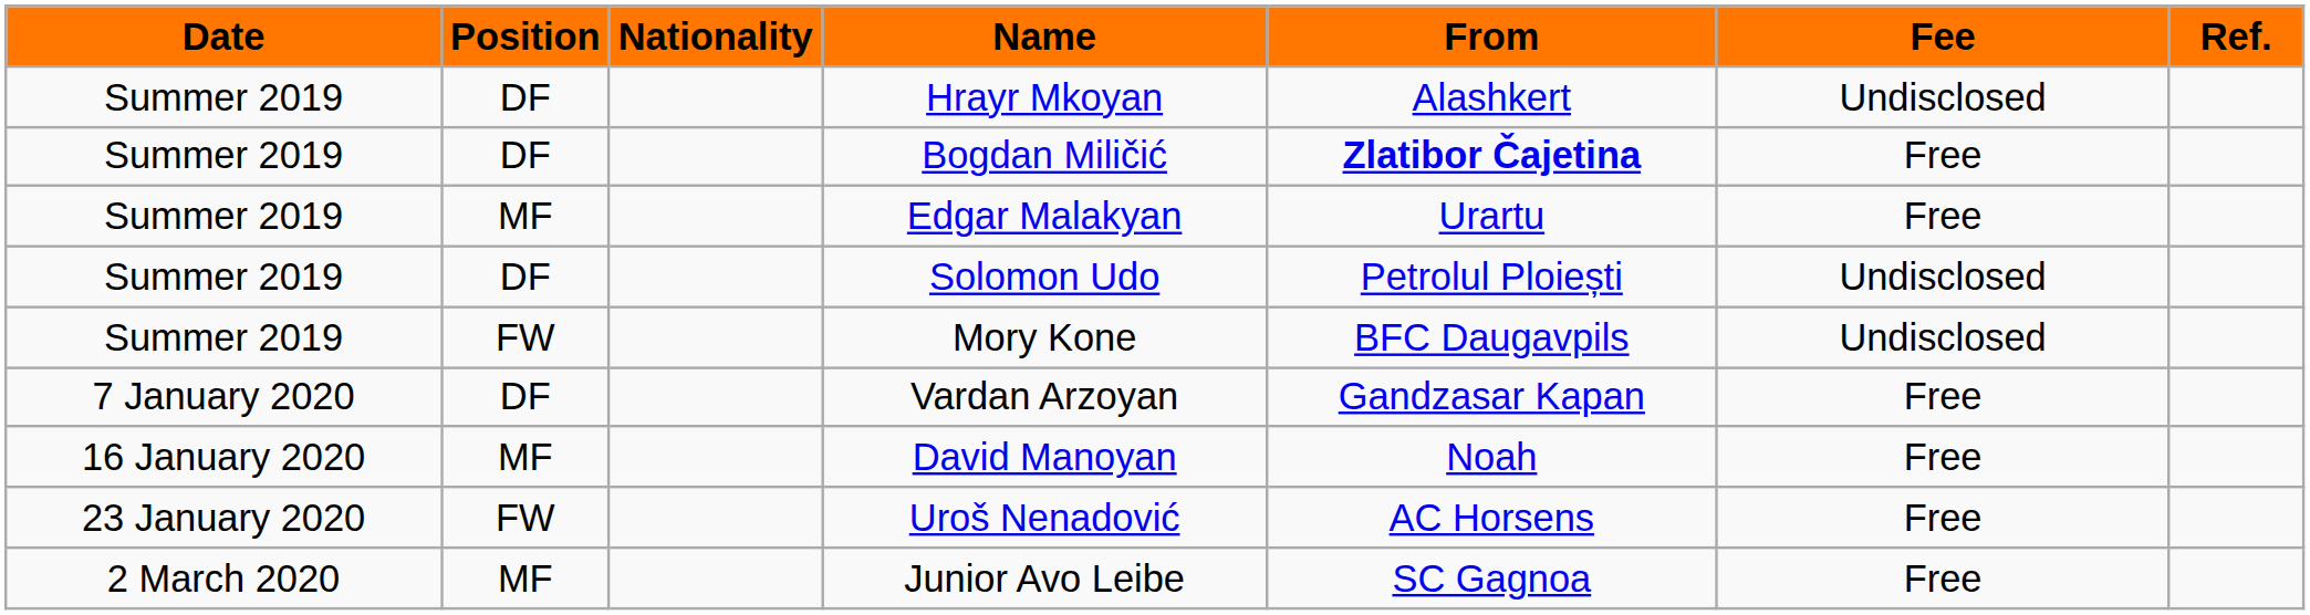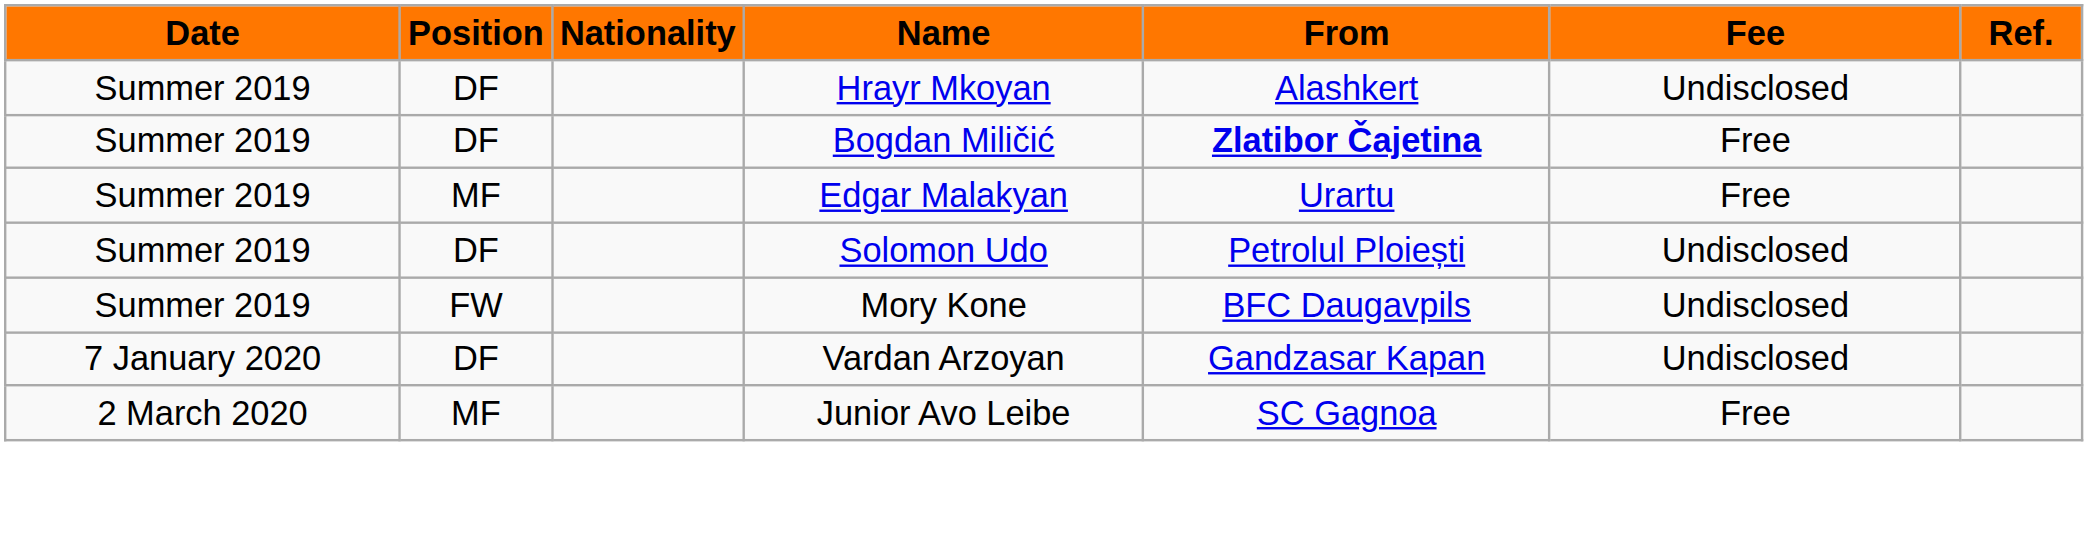 <table class="wikitable"  style="text-align:center; font-size:90%; ">
 <tr>
 <th style="background:#FF7700; color:#000000; width:200px;">Date</th>
 <th style="background:#FF7700; color:#000000; width:50px;">Position</th>
 <th style="background:#FF7700; color:#000000; width:50px;">Nationality</th>
 <th style="background:#FF7700; color:#000000; width:200px;">Name</th>
 <th style="background:#FF7700; color:#000000; width:200px;">From</th>
 <th style="background:#FF7700; color:#000000; width:200px;">Fee</th>
 <th style="background:#FF7700; color:#000000; width:50px;">Ref.</th>
 </tr>
 <tr>
 <td>Summer 2019</td>
 <td>DF</td>
 <td></td>
 <td><a href='#'>Hrayr Mkoyan</a></td>
 <td><a href='#'>Alashkert</a></td>
 <td>Undisclosed</td>
 <td></td>
 </tr>
 <tr>
 <td>Summer 2019</td>
 <td>DF</td>
 <td></td>
 <td><a href='#'>Bogdan Miličić</a></td>
 <td><strong><a href='#'>Zlatibor Čajetina</a></strong></td>
 <td>Free</td>
 <td></td>
 </tr>
 <tr>
 <td>Summer 2019</td>
 <td>MF</td>
 <td></td>
 <td><a href='#'>Edgar Malakyan</a></td>
 <td><a href='#'>Urartu</a></td>
 <td>Free</td>
 <td></td>
 </tr>
 <tr>
 <td>Summer 2019</td>
 <td>DF</td>
 <td></td>
 <td><a href='#'>Solomon Udo</a></td>
 <td><a href='#'>Petrolul Ploiești</a></td>
 <td>Undisclosed</td>
 <td></td>
 </tr>
 <tr>
 <td>Summer 2019</td>
 <td>FW</td>
 <td></td>
 <td>Mory Kone</td>
 <td><a href='#'>BFC Daugavpils</a></td>
 <td>Undisclosed</td>
 <td></td>
 </tr>
 <tr>
 <td>7 January 2020</td>
 <td>DF</td>
 <td></td>
 <td>Vardan Arzoyan</td>
 <td><a href='#'>Gandzasar Kapan</a></td>
-<td>Free</td>
-<td></td>
-</tr>
-<tr>
-<td>16 January 2020</td>
-<td>MF</td>
-<td></td>
-<td><a href='#'>David Manoyan</a></td>
-<td><a href='#'>Noah</a></td>
-<td>Free</td>
-<td></td>
-</tr>
-<tr>
-<td>23 January 2020</td>
-<td>FW</td>
-<td></td>
-<td><a href='#'>Uroš Nenadović</a></td>
-<td><a href='#'>AC Horsens</a></td>
-<td>Free</td>
+<td>Undisclosed</td>
 <td></td>
 </tr>
 <tr>
 <td>2 March 2020</td>
 <td>MF</td>
 <td></td>
 <td>Junior Avo Leibe</td>
 <td><a href='#'>SC Gagnoa</a></td>
 <td>Free</td>
 <td></td>
 </tr>
 </table>
